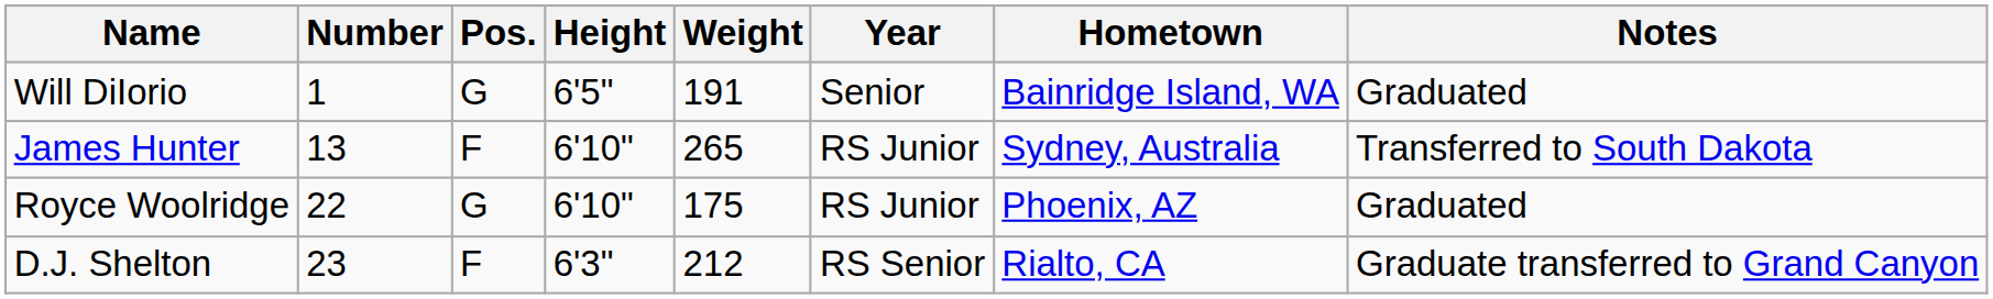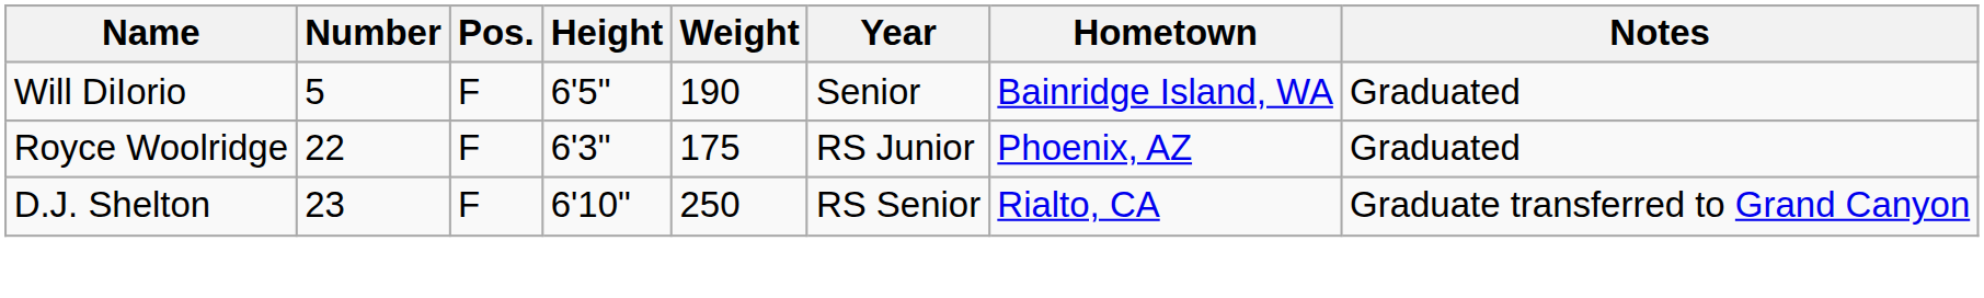 <table class="wikitable sortable" border="1">
 <tr>
 <th>Name</th>
 <th>Number</th>
 <th>Pos.</th>
 <th>Height</th>
 <th>Weight</th>
 <th>Year</th>
 <th>Hometown</th>
 <th class="unsortable">Notes</th>
 </tr>
 <tr>
 <td sortname>Will DiIorio</td>
-<td>1</td>
-<td>G</td>
+<td>5</td>
+<td>F</td>
 <td>6'5"</td>
-<td>191</td>
+<td>190</td>
 <td>Senior</td>
 <td><a href='#'>Bainridge Island, WA</a></td>
 <td>Graduated</td>
 </tr>
 <tr>
-<td sortname><a href='#'>James Hunter</a></td>
-<td>13</td>
-<td>F</td>
-<td>6'10"</td>
-<td>265</td>
-<td>RS Junior</td>
-<td><a href='#'>Sydney, Australia</a></td>
-<td>Transferred to <a href='#'>South Dakota</a></td>
-</tr>
-<tr>
 <td sortname>Royce Woolridge</td>
 <td>22</td>
-<td>G</td>
-<td>6'10"</td>
+<td>F</td>
+<td>6'3"</td>
 <td>175</td>
 <td>RS Junior</td>
 <td><a href='#'>Phoenix, AZ</a></td>
 <td>Graduated</td>
 </tr>
 <tr>
 <td sortname>D.J. Shelton</td>
 <td>23</td>
 <td>F</td>
-<td>6'3"</td>
-<td>212</td>
+<td>6'10"</td>
+<td>250</td>
 <td>RS Senior</td>
 <td><a href='#'>Rialto, CA</a></td>
 <td>Graduate transferred to <a href='#'>Grand Canyon</a></td>
 </tr>
 </table>
